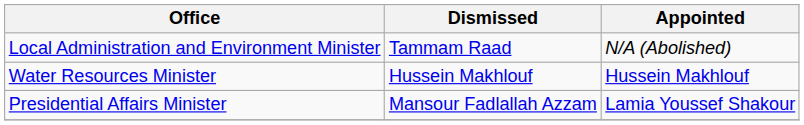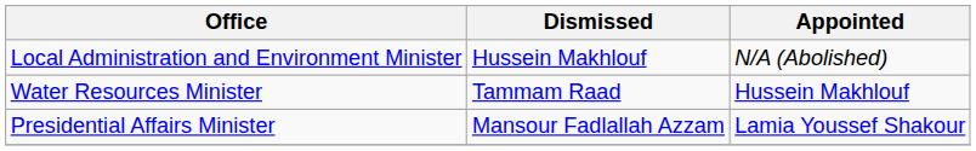 <table class="wikitable">
 <tr>
 <th>Office</th>
 <th>Dismissed</th>
 <th>Appointed</th>
 </tr>
 <tr>
 <td><a href='#'>Local Administration and Environment Minister</a></td>
-<td><a href='#'>Tammam Raad</a></td>
+<td><a href='#'>Hussein Makhlouf</a></td>
 <td><em>N/A (Abolished)</em></td>
 </tr>
 <tr>
 <td><a href='#'>Water Resources Minister</a></td>
-<td><a href='#'>Hussein Makhlouf</a></td>
+<td><a href='#'>Tammam Raad</a></td>
 <td><a href='#'>Hussein Makhlouf</a></td>
 </tr>
 <tr>
 <td><a href='#'>Presidential Affairs Minister</a></td>
 <td><a href='#'>Mansour Fadlallah Azzam</a></td>
 <td><a href='#'>Lamia Youssef Shakour</a></td>
 </tr>
 <tr>
 </tr>
 </table>
